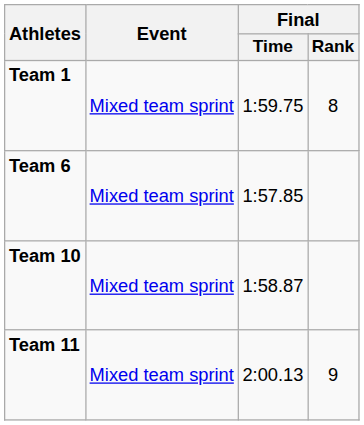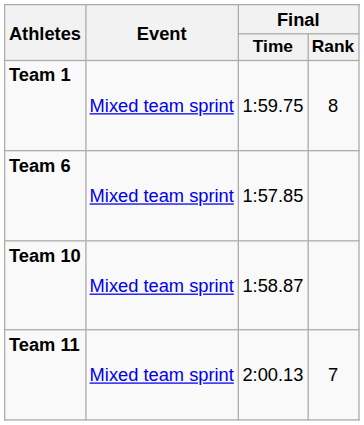 <table class="wikitable" style="font-size:90%">
 <tr>
 <th rowspan="2">Athletes</th>
 <th rowspan="2">Event</th>
 <th colspan="2">Final</th>
 </tr>
 <tr style="font-size:95%">
 <th>Time</th>
 <th>Rank</th>
 </tr>
 <tr align=center>
 <td align=left><strong>Team 1</strong><br><br><br><br></td>
 <td align=left><a href='#'>Mixed team sprint</a></td>
 <td>1:59.75</td>
 <td>8</td>
 </tr>
 <tr align=center>
 <td align=left><strong>Team 6</strong><br><br><br><br></td>
 <td align=left><a href='#'>Mixed team sprint</a></td>
 <td>1:57.85</td>
 <td></td>
 </tr>
 <tr align=center>
 <td align=left><strong>Team 10</strong><br><br><br><br></td>
 <td align=left><a href='#'>Mixed team sprint</a></td>
 <td>1:58.87</td>
 <td></td>
 </tr>
 <tr align=center>
 <td align=left><strong>Team 11</strong><br><br><br><br></td>
 <td align=left><a href='#'>Mixed team sprint</a></td>
 <td>2:00.13</td>
-<td>9</td>
+<td>7</td>
 </tr>
 </table>
